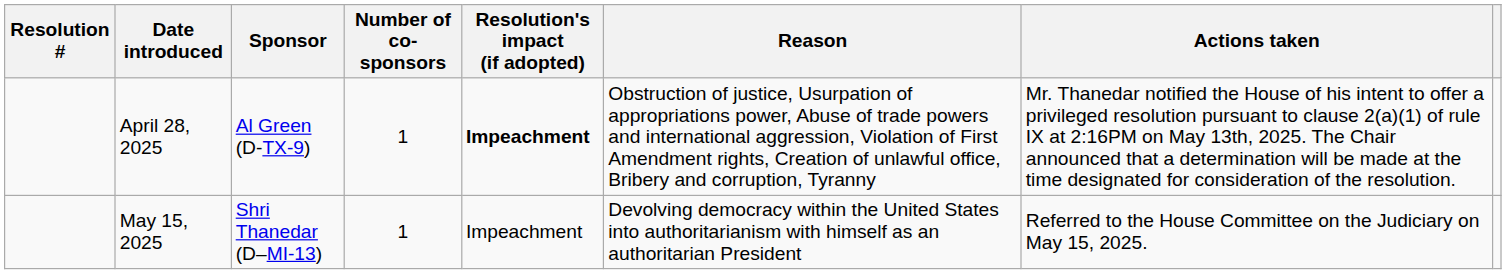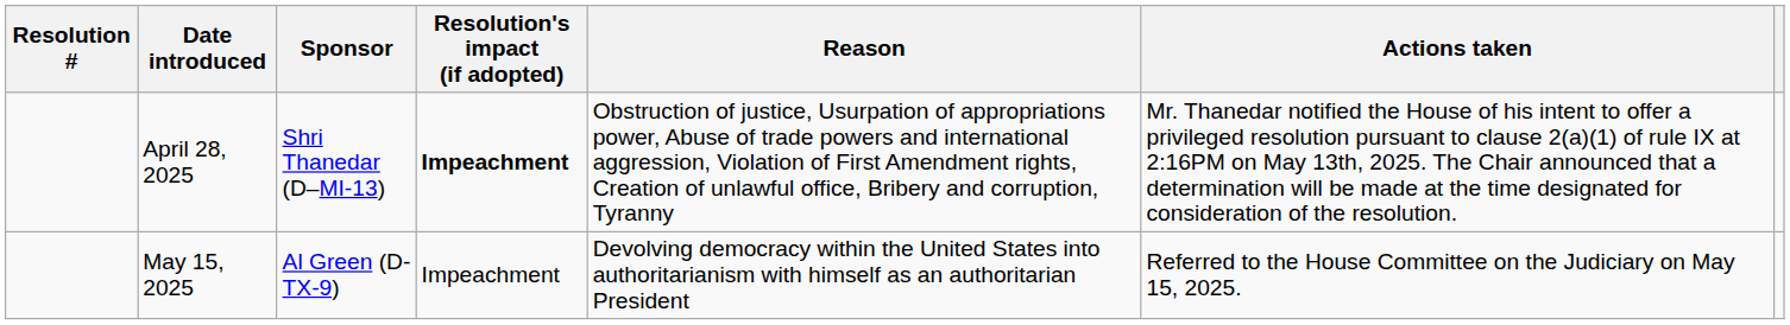 <table class=wikitable>
 <tr>
 <th>Resolution #</th>
 <th>Date introduced</th>
 <th>Sponsor</th>
-<th>Number of co-sponsors</th>
 <th>Resolution's impact<br>(if adopted)</th>
 <th>Reason</th>
 <th>Actions taken</th>
 <th></th>
 </tr>
 <tr>
 <td></td>
 <td>April 28, 2025</td>
-<td><a href='#'>Al Green</a> (D-<a href='#'>TX-9</a>)</td>
-<td style="text-align: center">1</td>
+<td><a href='#'>Shri Thanedar</a> (D–<a href='#'>MI-13</a>)</td>
 <td><strong>Impeachment</strong></td>
 <td>Obstruction of justice, Usurpation of appropriations power, Abuse of trade powers and international aggression, Violation of First Amendment rights, Creation of unlawful office, Bribery and corruption, Tyranny</td>
 <td>Mr. Thanedar notified the House of his intent to offer a privileged resolution pursuant to clause 2(a)(1) of rule IX at 2:16PM on May 13th, 2025. The Chair announced that a determination will be made at the time designated for consideration of the resolution.</td>
 <td></td>
 </tr>
 <tr>
 <td></td>
 <td>May 15, 2025</td>
-<td><a href='#'>Shri Thanedar</a> (D–<a href='#'>MI-13</a>)</td>
-<td style="text-align: center;">1</td>
+<td><a href='#'>Al Green</a> (D-<a href='#'>TX-9</a>)</td>
 <td>Impeachment</td>
 <td>Devolving democracy within the United States into authoritarianism with himself as an authoritarian President</td>
 <td>Referred to the House Committee on the Judiciary on May 15, 2025.</td>
 <td></td>
 </tr>
 </table>
